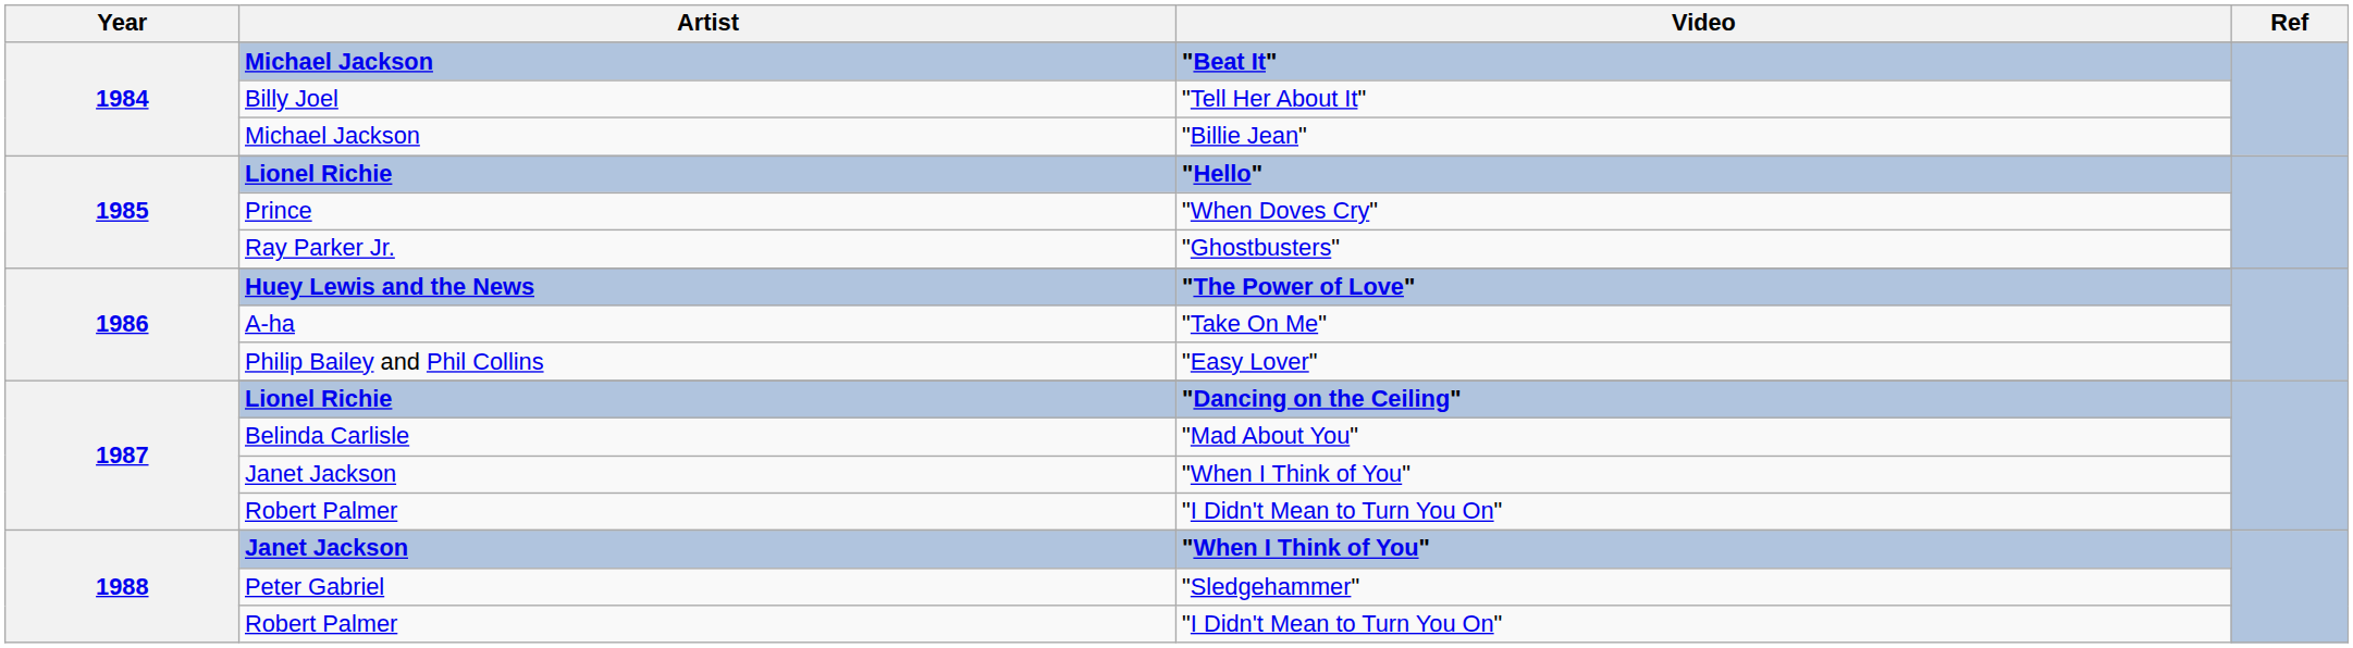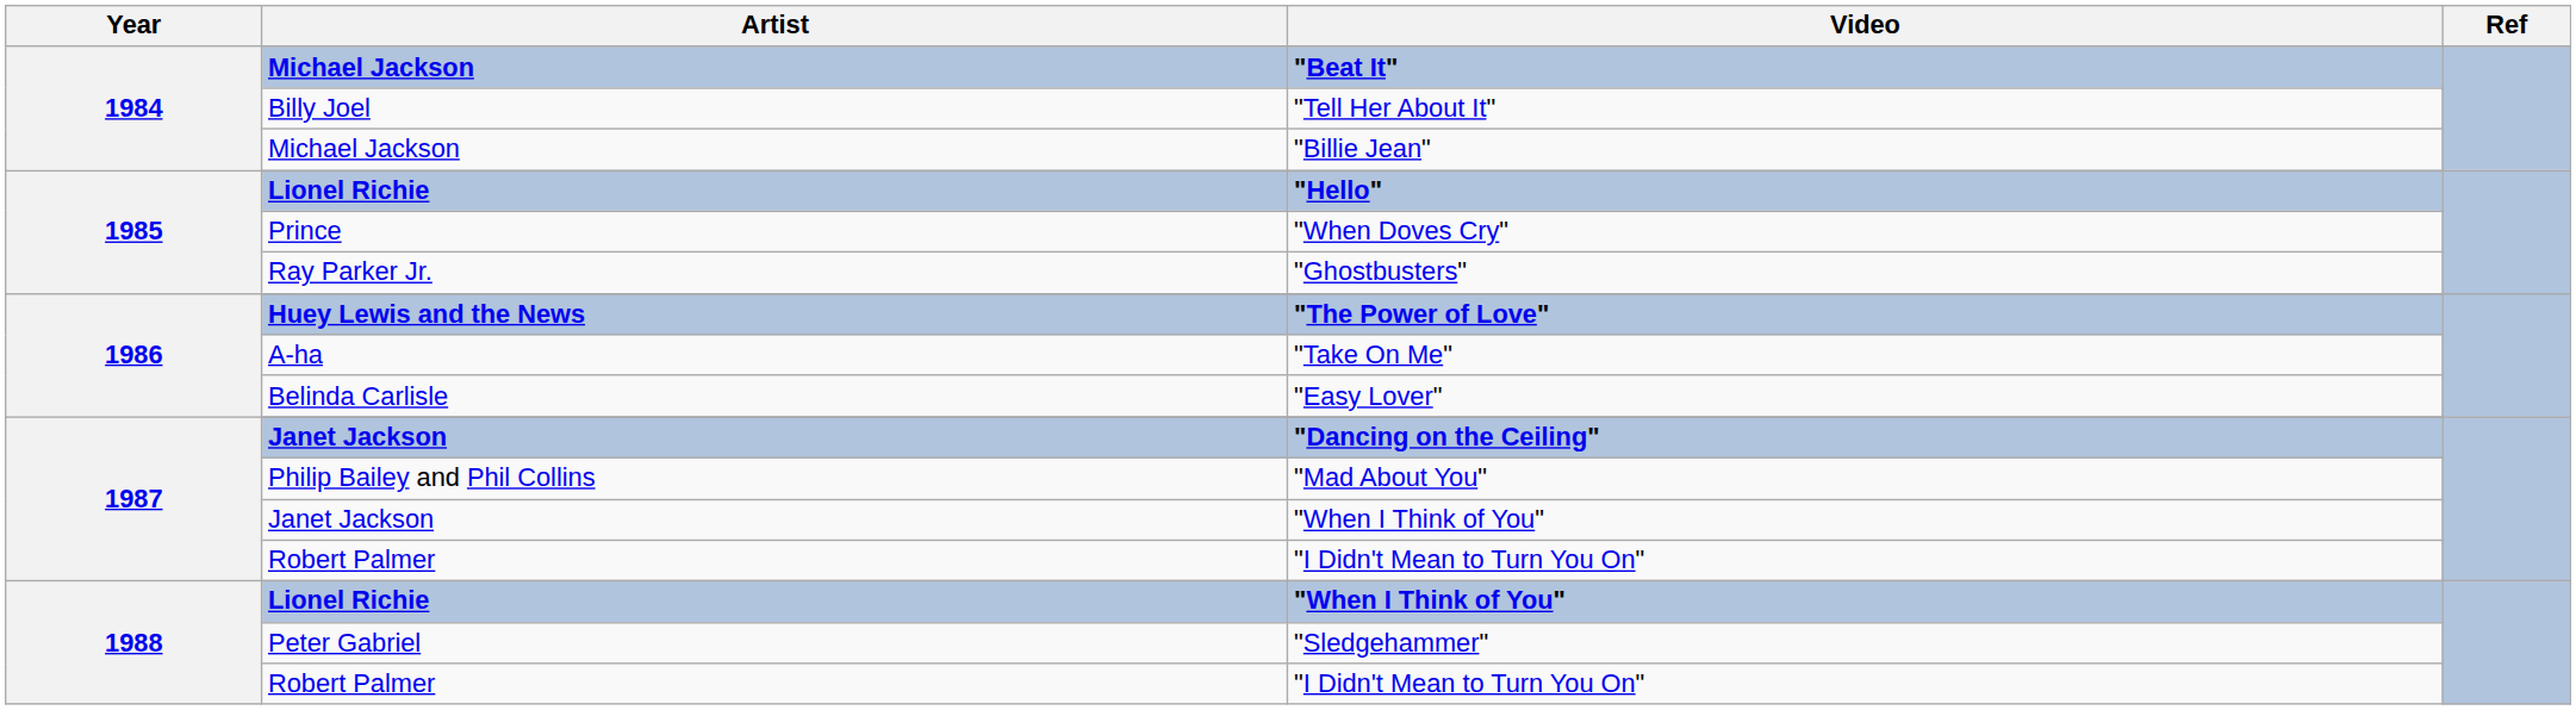 <table class="wikitable" width="100%">
 <tr>
 <th width="10%">Year</th>
 <th width="40%">Artist</th>
 <th width="45%">Video</th>
 <th width="5%">Ref</th>
 </tr>
 <tr>
 <th rowspan="4" align="center"><a href='#'>1984<br></a></th>
 </tr>
 <tr style="background:#B0C4DE">
 <td><strong><a href='#'>Michael Jackson</a></strong></td>
 <td><strong>"<a href='#'>Beat It</a>"</strong></td>
 <td rowspan="4" align="center"></td>
 </tr>
 <tr>
 <td><a href='#'>Billy Joel</a></td>
 <td>"<a href='#'>Tell Her About It</a>"</td>
 </tr>
 <tr>
 <td><a href='#'>Michael Jackson</a></td>
 <td>"<a href='#'>Billie Jean</a>"</td>
 </tr>
 <tr>
 <th rowspan="4" align="center"><a href='#'>1985<br></a></th>
 </tr>
 <tr style="background:#B0C4DE">
 <td><strong><a href='#'>Lionel Richie</a></strong></td>
 <td><strong>"<a href='#'>Hello</a>"</strong></td>
 <td rowspan="4" align="center"></td>
 </tr>
 <tr>
 <td><a href='#'>Prince</a></td>
 <td>"<a href='#'>When Doves Cry</a>"</td>
 </tr>
 <tr>
 <td><a href='#'>Ray Parker Jr.</a></td>
 <td>"<a href='#'>Ghostbusters</a>"</td>
 </tr>
 <tr>
 <th rowspan="4" align="center"><a href='#'>1986<br></a></th>
 </tr>
 <tr style="background:#B0C4DE">
 <td><strong><a href='#'>Huey Lewis and the News</a></strong></td>
 <td><strong>"<a href='#'>The Power of Love</a>"</strong></td>
 <td rowspan="4" align="center"></td>
 </tr>
 <tr>
 <td><a href='#'>A-ha</a></td>
 <td>"<a href='#'>Take On Me</a>"</td>
 </tr>
 <tr>
-<td><a href='#'>Philip Bailey</a> and <a href='#'>Phil Collins</a></td>
+<td><a href='#'>Belinda Carlisle</a></td>
 <td>"<a href='#'>Easy Lover</a>"</td>
 </tr>
 <tr>
 <th rowspan="5" align="center"><a href='#'>1987<br></a></th>
 </tr>
 <tr style="background:#B0C4DE">
-<td><strong><a href='#'>Lionel Richie</a></strong></td>
+<td><strong><a href='#'>Janet Jackson</a></strong></td>
 <td><strong>"<a href='#'>Dancing on the Ceiling</a>"</strong></td>
 <td rowspan="5" align="center"></td>
 </tr>
 <tr>
-<td><a href='#'>Belinda Carlisle</a></td>
+<td><a href='#'>Philip Bailey</a> and <a href='#'>Phil Collins</a></td>
 <td>"<a href='#'>Mad About You</a>"</td>
 </tr>
 <tr>
 <td><a href='#'>Janet Jackson</a></td>
 <td>"<a href='#'>When I Think of You</a>"</td>
 </tr>
 <tr>
 <td><a href='#'>Robert Palmer</a></td>
 <td>"<a href='#'>I Didn't Mean to Turn You On</a>"</td>
 </tr>
 <tr>
 <th rowspan="4" align="center"><a href='#'>1988<br></a></th>
 </tr>
 <tr style="background:#B0C4DE">
-<td><strong><a href='#'>Janet Jackson</a></strong></td>
+<td><strong><a href='#'>Lionel Richie</a></strong></td>
 <td><strong>"<a href='#'>When I Think of You</a>"</strong></td>
 <td rowspan="4" align="center"></td>
 </tr>
 <tr>
 <td><a href='#'>Peter Gabriel</a></td>
 <td>"<a href='#'>Sledgehammer</a>"</td>
 </tr>
 <tr>
 <td><a href='#'>Robert Palmer</a></td>
 <td>"<a href='#'>I Didn't Mean to Turn You On</a>"</td>
 </tr>
 </table>
